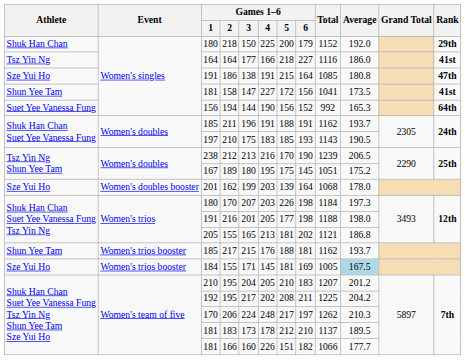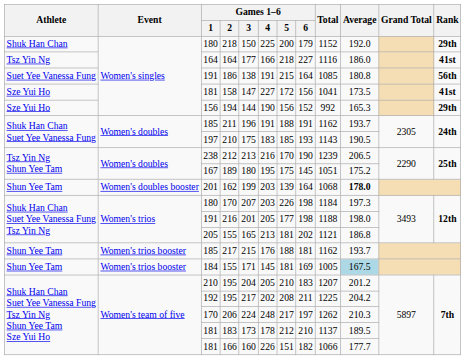 <table class="wikitable" border="1" style="font-size:90%">
 <tr>
 <th rowspan=2>Athlete</th>
 <th rowspan=2>Event</th>
 <th colspan=6>Games 1–6</th>
 <th rowspan=2>Total</th>
 <th rowspan=2>Average</th>
 <th rowspan=2>Grand Total</th>
 <th rowspan=2>Rank</th>
 </tr>
 <tr>
 <th>1</th>
 <th>2</th>
 <th>3</th>
 <th>4</th>
 <th>5</th>
 <th>6</th>
 </tr>
 <tr>
 <td><a href='#'>Shuk Han Chan</a></td>
 <td rowspan=5><a href='#'>Women's singles</a></td>
 <td align=center>180</td>
 <td align=center>218</td>
 <td align=center>150</td>
 <td align=center>225</td>
 <td align=center>200</td>
 <td align=center>179</td>
 <td align=center>1152</td>
 <td align=center>192.0</td>
 <td align="center" bgcolor=wheat></td>
 <td align=center><strong>29th</strong></td>
 </tr>
 <tr>
 <td><a href='#'>Tsz Yin Ng</a></td>
 <td align=center>164</td>
 <td align=center>164</td>
 <td align=center>177</td>
 <td align=center>166</td>
 <td align=center>218</td>
 <td align=center>227</td>
 <td align=center>1116</td>
 <td align=center>186.0</td>
 <td align="center" bgcolor=wheat></td>
 <td align=center><strong>41st</strong></td>
 </tr>
 <tr>
-<td><a href='#'>Sze Yui Ho</a></td>
+<td><a href='#'>Suet Yee Vanessa Fung</a></td>
 <td align=center>191</td>
 <td align=center>186</td>
 <td align=center>138</td>
 <td align=center>191</td>
 <td align=center>215</td>
 <td align=center>164</td>
 <td align=center>1085</td>
 <td align=center>180.8</td>
 <td align="center" bgcolor=wheat></td>
-<td align=center><strong>47th</strong></td>
+<td align=center><strong>56th</strong></td>
 </tr>
 <tr>
-<td><a href='#'>Shun Yee Tam</a></td>
+<td><a href='#'>Sze Yui Ho</a></td>
 <td align=center>181</td>
 <td align=center>158</td>
 <td align=center>147</td>
 <td align=center>227</td>
 <td align=center>172</td>
 <td align=center>156</td>
 <td align=center>1041</td>
 <td align=center>173.5</td>
 <td align="center" bgcolor=wheat></td>
 <td align=center><strong>41st</strong></td>
 </tr>
 <tr>
-<td><a href='#'>Suet Yee Vanessa Fung</a></td>
+<td><a href='#'>Sze Yui Ho</a></td>
 <td align=center>156</td>
 <td align=center>194</td>
 <td align=center>144</td>
 <td align=center>190</td>
 <td align=center>156</td>
 <td align=center>152</td>
 <td align=center>992</td>
 <td align=center>165.3</td>
 <td align="center" bgcolor=wheat></td>
-<td align=center><strong>64th</strong></td>
+<td align=center><strong>29th</strong></td>
 </tr>
 <tr>
 <td rowspan=2><a href='#'>Shuk Han Chan</a><br><a href='#'>Suet Yee Vanessa Fung</a></td>
 <td rowspan=2><a href='#'>Women's doubles</a></td>
 <td align=center>185</td>
 <td align=center>211</td>
 <td align=center>196</td>
 <td align=center>191</td>
 <td align=center>188</td>
 <td align=center>191</td>
 <td align=center>1162</td>
 <td align=center>193.7</td>
 <td align=center rowspan=2>2305</td>
 <td align=center rowspan=2><strong>24th</strong></td>
 </tr>
 <tr>
 <td align=center>197</td>
 <td align=center>210</td>
 <td align=center>175</td>
 <td align=center>183</td>
 <td align=center>185</td>
 <td align=center>193</td>
 <td align=center>1143</td>
 <td align=center>190.5</td>
 </tr>
 <tr>
 <td rowspan=2><a href='#'>Tsz Yin Ng</a><br><a href='#'>Shun Yee Tam</a></td>
 <td rowspan=2><a href='#'>Women's doubles</a></td>
 <td align=center>238</td>
 <td align=center>212</td>
 <td align=center>213</td>
 <td align=center>216</td>
 <td align=center>170</td>
 <td align=center>190</td>
 <td align=center>1239</td>
 <td align=center>206.5</td>
 <td align=center rowspan=2>2290</td>
 <td align=center rowspan=2><strong>25th</strong></td>
 </tr>
 <tr>
 <td align=center>167</td>
 <td align=center>189</td>
 <td align=center>180</td>
 <td align=center>195</td>
 <td align=center>175</td>
 <td align=center>145</td>
 <td align=center>1051</td>
 <td align=center>175.2</td>
 </tr>
 <tr>
-<td><a href='#'>Sze Yui Ho</a></td>
+<td><a href='#'>Shun Yee Tam</a></td>
 <td><a href='#'>Women's doubles booster</a></td>
 <td align=center>201</td>
 <td align=center>162</td>
 <td align=center>199</td>
 <td align=center>203</td>
 <td align=center>139</td>
 <td align=center>164</td>
 <td align=center>1068</td>
-<td align=center>178.0</td>
+<td align=center><strong>178.0</strong></td>
 <td align="center" bgcolor=wheat colspan=2></td>
 </tr>
 <tr>
 <td rowspan=3><a href='#'>Shuk Han Chan</a><br><a href='#'>Suet Yee Vanessa Fung</a><br><a href='#'>Tsz Yin Ng</a></td>
 <td rowspan=3><a href='#'>Women's trios</a></td>
 <td align=center>180</td>
 <td align=center>170</td>
 <td align=center>207</td>
 <td align=center>203</td>
 <td align=center>226</td>
 <td align=center>198</td>
 <td align=center>1184</td>
 <td align=center>197.3</td>
 <td align=center rowspan=3>3493</td>
 <td align=center rowspan=3><strong>12th</strong></td>
 </tr>
 <tr>
 <td align=center>191</td>
 <td align=center>216</td>
 <td align=center>201</td>
 <td align=center>205</td>
 <td align=center>177</td>
 <td align=center>198</td>
 <td align=center>1188</td>
 <td align=center>198.0</td>
 </tr>
 <tr>
 <td align=center>205</td>
 <td align=center>155</td>
 <td align=center>165</td>
 <td align=center>213</td>
 <td align=center>181</td>
 <td align=center>202</td>
 <td align=center>1121</td>
 <td align=center>186.8</td>
 </tr>
 <tr>
 <td><a href='#'>Shun Yee Tam</a></td>
 <td><a href='#'>Women's trios booster</a></td>
 <td align=center>185</td>
 <td align=center>217</td>
 <td align=center>215</td>
 <td align=center>176</td>
 <td align=center>188</td>
 <td align=center>181</td>
 <td align=center>1162</td>
 <td align=center>193.7</td>
 <td align="center" bgcolor=wheat colspan=2></td>
 </tr>
 <tr>
-<td><a href='#'>Sze Yui Ho</a></td>
+<td><a href='#'>Shun Yee Tam</a></td>
 <td><a href='#'>Women's trios booster</a></td>
 <td align=center>184</td>
 <td align=center>155</td>
 <td align=center>171</td>
 <td align=center>145</td>
 <td align=center>181</td>
 <td align=center>169</td>
 <td align=center>1005</td>
 <td align=center style="background: lightblue;">167.5</td>
 <td align="center" bgcolor=wheat colspan=2></td>
 </tr>
 <tr>
 <td rowspan=5><a href='#'>Shuk Han Chan</a><br><a href='#'>Suet Yee Vanessa Fung</a><br><a href='#'>Tsz Yin Ng</a><br><a href='#'>Shun Yee Tam</a><br><a href='#'>Sze Yui Ho</a></td>
 <td rowspan=5><a href='#'>Women's team of five</a></td>
 <td align=center>210</td>
 <td align=center>195</td>
 <td align=center>204</td>
 <td align=center>205</td>
 <td align=center>210</td>
 <td align=center>183</td>
 <td align=center>1207</td>
 <td align=center>201.2</td>
 <td align=center rowspan=5>5897</td>
 <td align=center rowspan=5><strong>7th</strong></td>
 </tr>
 <tr>
 <td align=center>192</td>
 <td align=center>195</td>
 <td align=center>217</td>
 <td align=center>202</td>
 <td align=center>208</td>
 <td align=center>211</td>
 <td align=center>1225</td>
 <td align=center>204.2</td>
 </tr>
 <tr>
 <td align=center>170</td>
 <td align=center>206</td>
 <td align=center>224</td>
 <td align=center>248</td>
 <td align=center>217</td>
 <td align=center>197</td>
 <td align=center>1262</td>
 <td align=center>210.3</td>
 </tr>
 <tr>
 <td align=center>181</td>
 <td align=center>183</td>
 <td align=center>173</td>
 <td align=center>178</td>
 <td align=center>212</td>
 <td align=center>210</td>
 <td align=center>1137</td>
 <td align=center>189.5</td>
 </tr>
 <tr>
 <td align=center>181</td>
 <td align=center>166</td>
 <td align=center>160</td>
 <td align=center>226</td>
 <td align=center>151</td>
 <td align=center>182</td>
 <td align=center>1066</td>
 <td align=center>177.7</td>
 </tr>
 </table>
